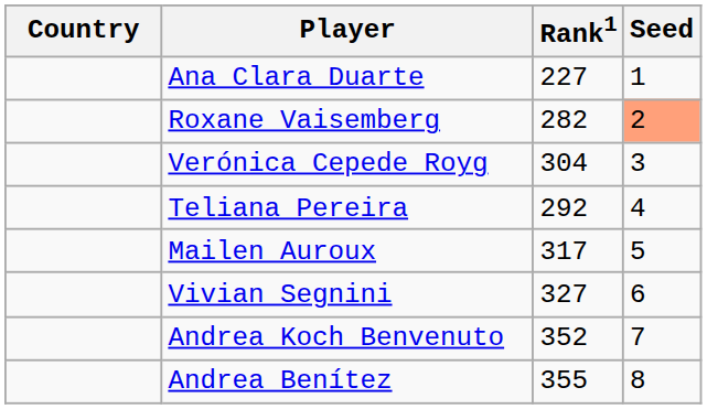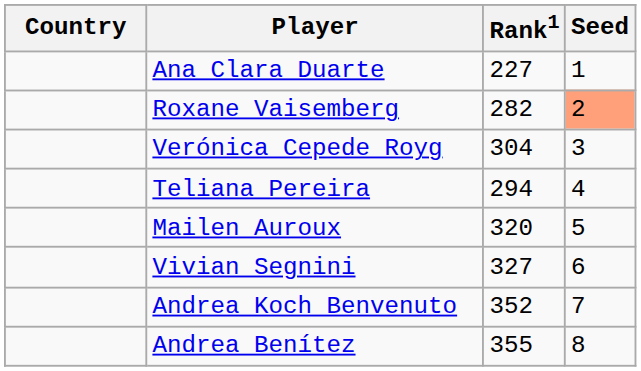 <table class="sortable wikitable">
 <tr>
 <th width="70">Country</th>
 <th width="175">Player</th>
 <th>Rank<sup>1</sup></th>
 <th>Seed</th>
 </tr>
 <tr>
 <td></td>
 <td><a href='#'>Ana Clara Duarte</a></td>
 <td>227</td>
 <td>1</td>
 </tr>
 <tr>
 <td></td>
 <td><a href='#'>Roxane Vaisemberg</a></td>
 <td>282</td>
 <td style="background: lightsalmon;">2</td>
 </tr>
 <tr>
 <td></td>
 <td><a href='#'>Verónica Cepede Royg</a></td>
 <td>304</td>
 <td>3</td>
 </tr>
 <tr>
 <td></td>
 <td><a href='#'>Teliana Pereira</a></td>
-<td>292</td>
+<td>294</td>
 <td>4</td>
 </tr>
 <tr>
 <td></td>
 <td><a href='#'>Mailen Auroux</a></td>
-<td>317</td>
+<td>320</td>
 <td>5</td>
 </tr>
 <tr>
 <td></td>
 <td><a href='#'>Vivian Segnini</a></td>
 <td>327</td>
 <td>6</td>
 </tr>
 <tr>
 <td></td>
 <td><a href='#'>Andrea Koch Benvenuto</a></td>
 <td>352</td>
 <td>7</td>
 </tr>
 <tr>
 <td></td>
 <td><a href='#'>Andrea Benítez</a></td>
 <td>355</td>
 <td>8</td>
 </tr>
 </table>
